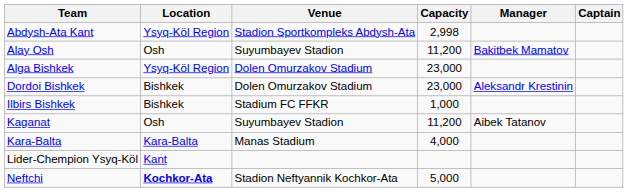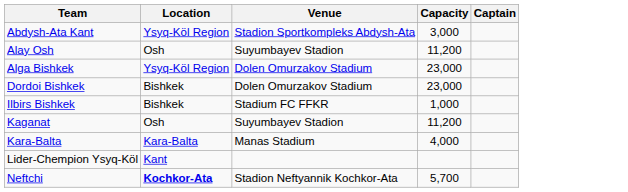 <table class="wikitable sortable">
 <tr>
 <th>Team</th>
 <th>Location</th>
 <th>Venue</th>
 <th>Capacity</th>
-<th>Manager</th>
 <th>Captain</th>
 </tr>
 <tr>
 <td><a href='#'>Abdysh-Ata Kant</a></td>
 <td><a href='#'>Ysyq-Köl Region</a></td>
 <td><a href='#'>Stadion Sportkompleks Abdysh-Ata</a></td>
-<td align="center">2,998</td>
-<td></td>
+<td align="center">3,000</td>
 <td></td>
 </tr>
 <tr>
 <td><a href='#'>Alay Osh</a></td>
 <td>Osh</td>
 <td>Suyumbayev Stadion</td>
 <td align="center">11,200</td>
-<td><a href='#'>Bakitbek Mamatov</a></td>
 <td></td>
 </tr>
 <tr>
 <td><a href='#'>Alga Bishkek</a></td>
 <td><a href='#'>Ysyq-Köl Region</a></td>
 <td><a href='#'>Dolen Omurzakov Stadium</a></td>
 <td align="center">23,000</td>
 <td></td>
-<td></td>
 </tr>
 <tr>
 <td><a href='#'>Dordoi Bishkek</a></td>
 <td>Bishkek</td>
 <td>Dolen Omurzakov Stadium</td>
 <td align="center">23,000</td>
-<td><a href='#'>Aleksandr Krestinin</a></td>
 <td></td>
 </tr>
 <tr>
 <td><a href='#'>Ilbirs Bishkek</a></td>
 <td>Bishkek</td>
 <td>Stadium FC FFKR</td>
 <td align="center">1,000</td>
 <td></td>
-<td></td>
 </tr>
 <tr>
 <td><a href='#'>Kaganat</a></td>
 <td>Osh</td>
 <td>Suyumbayev Stadion</td>
 <td align="center">11,200</td>
-<td> Aibek Tatanov</td>
 <td></td>
 </tr>
 <tr>
 <td><a href='#'>Kara-Balta</a></td>
 <td><a href='#'>Kara-Balta</a></td>
 <td>Manas Stadium</td>
 <td align="center">4,000</td>
 <td></td>
-<td></td>
 </tr>
 <tr>
 <td>Lider-Chempion Ysyq-Köl</td>
 <td><a href='#'>Kant</a></td>
-<td></td>
 <td></td>
 <td></td>
 <td></td>
 </tr>
 <tr>
 <td><a href='#'>Neftchi</a></td>
 <td><strong><a href='#'>Kochkor-Ata</a></strong></td>
 <td>Stadion Neftyannik Kochkor-Ata</td>
-<td align="center">5,000</td>
-<td></td>
+<td align="center">5,700</td>
 <td></td>
 </tr>
 </table>
